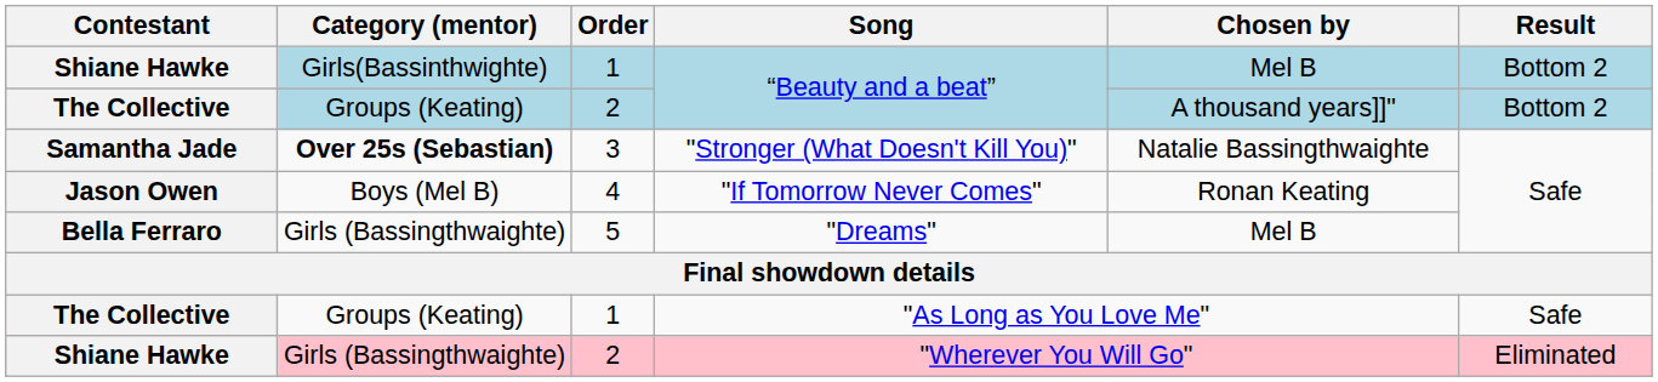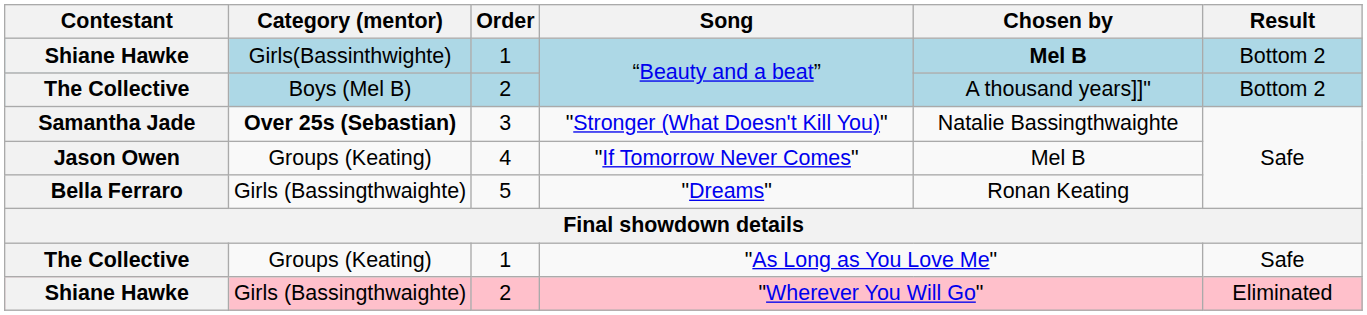 <table class="wikitable plainrowheaders" style="text-align:center;">
 <tr>
 <th scope="col" style="width:10em;">Contestant</th>
 <th scope="col">Category (mentor)</th>
 <th scope="col">Order</th>
 <th scope="col" style="width:17em;">Song</th>
 <th scope="col" style="width:13em;">Chosen by</th>
 <th scope="col" style="width:7em;">Result</th>
 </tr>
 <tr style="background:lightblue;">
 <th scope="row">Shiane Hawke</th>
 <td>Girls(Bassinthwighte)</td>
 <td>1</td>
 <td rowspan=2>“<a href='#'>Beauty and a beat</a>”</td>
-<td>Mel B</td>
+<td><strong>Mel B</strong></td>
 <td>Bottom 2</td>
 </tr>
 <tr style="background:lightblue;">
 <th scope="row">The Collective</th>
-<td>Groups  (Keating)</td>
+<td>Boys (Mel B)</td>
 <td>2</td>
 <td “>A thousand years]]"</td>
 <td>Bottom 2</td>
 </tr>
 <tr>
 <th scope="row">Samantha Jade</th>
 <td><strong>Over 25s (Sebastian)</strong></td>
 <td>3</td>
 <td>"<a href='#'>Stronger (What Doesn't Kill You)</a>"</td>
 <td>Natalie Bassingthwaighte</td>
 <td rowspan=3>Safe</td>
 </tr>
 <tr>
 <th scope="row">Jason Owen</th>
-<td>Boys (Mel B)</td>
+<td>Groups  (Keating)</td>
 <td>4</td>
 <td>"<a href='#'>If Tomorrow Never Comes</a>"</td>
-<td>Ronan Keating</td>
+<td>Mel B</td>
 </tr>
 <tr>
 <th scope="row">Bella Ferraro</th>
 <td>Girls (Bassingthwaighte)</td>
 <td>5</td>
 <td>"<a href='#'>Dreams</a>"</td>
-<td>Mel B</td>
+<td>Ronan Keating</td>
 </tr>
 <tr>
 <th colspan="6">Final showdown details</th>
 </tr>
 <tr>
 <th scope="row">The Collective</th>
 <td>Groups (Keating)</td>
 <td>1</td>
 <td colspan="2">"<a href='#'>As Long as You Love Me</a>"</td>
 <td>Safe</td>
 </tr>
 <tr style="background:pink;">
 <th scope="row">Shiane Hawke</th>
 <td>Girls (Bassingthwaighte)</td>
 <td>2</td>
 <td colspan="2">"<a href='#'>Wherever You Will Go</a>"</td>
 <td>Eliminated</td>
 </tr>
 </table>
